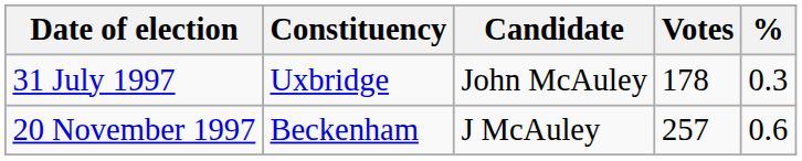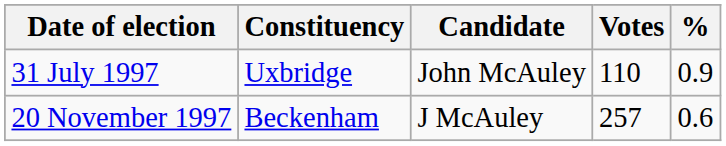 <table class="wikitable sortable">
 <tr>
 <th>Date of election</th>
 <th>Constituency</th>
 <th>Candidate</th>
 <th>Votes</th>
 <th>%</th>
 </tr>
 <tr>
 <td><a href='#'>31 July 1997</a></td>
 <td><a href='#'>Uxbridge</a></td>
 <td>John McAuley</td>
-<td>178</td>
-<td>0.3</td>
+<td>110</td>
+<td>0.9</td>
 </tr>
 <tr>
 <td><a href='#'>20 November 1997</a></td>
 <td><a href='#'>Beckenham</a></td>
 <td>J McAuley</td>
 <td>257</td>
 <td>0.6</td>
 </tr>
 </table>
